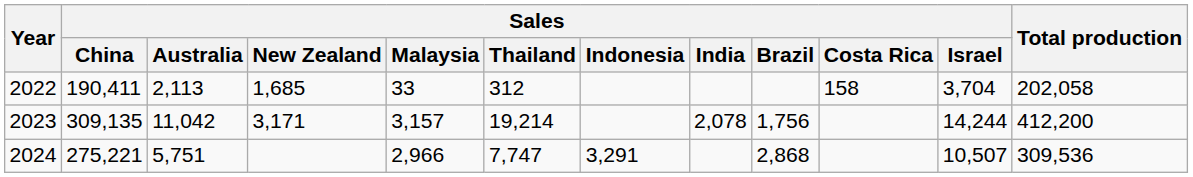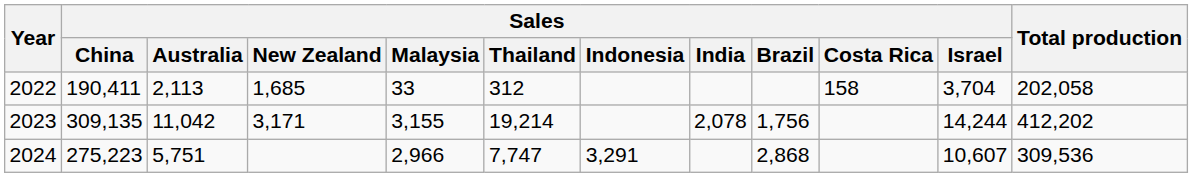 <table class="wikitable">
 <tr>
 <th rowspan="2">Year</th>
 <th colspan="10">Sales</th>
 <th rowspan="2">Total production</th>
 </tr>
 <tr>
 <th>China</th>
 <th>Australia</th>
 <th>New Zealand</th>
 <th>Malaysia</th>
 <th>Thailand</th>
 <th>Indonesia</th>
 <th>India</th>
 <th>Brazil</th>
 <th>Costa Rica</th>
 <th>Israel</th>
 </tr>
 <tr>
 <td>2022</td>
 <td>190,411</td>
 <td>2,113</td>
 <td>1,685</td>
 <td>33</td>
 <td>312</td>
 <td></td>
 <td></td>
 <td></td>
 <td>158</td>
 <td>3,704</td>
 <td>202,058</td>
 </tr>
 <tr>
 <td>2023</td>
 <td>309,135</td>
 <td>11,042</td>
 <td>3,171</td>
-<td>3,157</td>
+<td>3,155</td>
 <td>19,214</td>
 <td></td>
 <td>2,078</td>
 <td>1,756</td>
 <td></td>
 <td>14,244</td>
-<td>412,200</td>
+<td>412,202</td>
 </tr>
 <tr>
 <td>2024</td>
-<td>275,221</td>
+<td>275,223</td>
 <td>5,751</td>
 <td></td>
 <td>2,966</td>
 <td>7,747</td>
 <td>3,291</td>
 <td></td>
 <td>2,868</td>
 <td></td>
-<td>10,507</td>
+<td>10,607</td>
 <td>309,536</td>
 </tr>
 </table>
